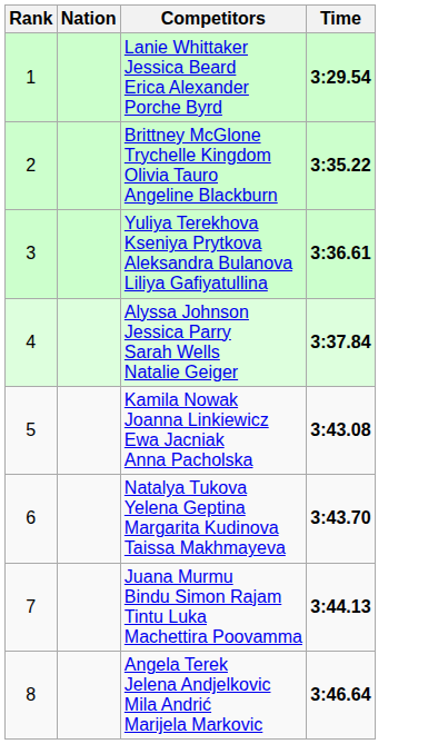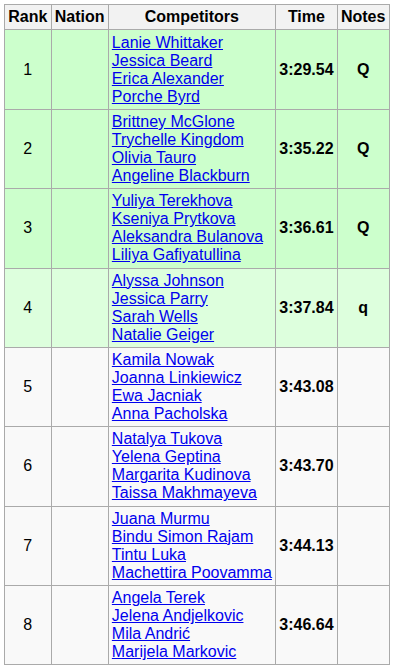 <table class="wikitable sortable" style="text-align:center">
 <tr>
 <th>Rank</th>
 <th>Nation</th>
 <th>Competitors</th>
 <th>Time</th>
+<th>Notes</th>
 </tr>
 <tr bgcolor=ccffcc>
 <td>1</td>
 <td align=left></td>
 <td align=left><a href='#'>Lanie Whittaker</a><br><a href='#'>Jessica Beard</a><br><a href='#'>Erica Alexander</a><br><a href='#'>Porche Byrd</a></td>
 <td><strong>3:29.54</strong></td>
+<td><strong>Q</strong></td>
 </tr>
 <tr bgcolor=ccffcc>
 <td>2</td>
 <td align=left></td>
 <td align=left><a href='#'>Brittney McGlone</a><br><a href='#'>Trychelle Kingdom</a><br><a href='#'>Olivia Tauro</a><br><a href='#'>Angeline Blackburn</a></td>
 <td><strong>3:35.22</strong></td>
+<td><strong>Q</strong></td>
 </tr>
 <tr bgcolor=ccffcc>
 <td>3</td>
 <td align=left></td>
 <td align=left><a href='#'>Yuliya Terekhova</a><br><a href='#'>Kseniya Prytkova</a><br><a href='#'>Aleksandra Bulanova</a><br><a href='#'>Liliya Gafiyatullina</a></td>
 <td><strong>3:36.61</strong></td>
+<td><strong>Q</strong></td>
 </tr>
 <tr bgcolor=ddffdd>
 <td>4</td>
 <td align=left></td>
 <td align=left><a href='#'>Alyssa Johnson</a><br><a href='#'>Jessica Parry</a><br><a href='#'>Sarah Wells</a><br><a href='#'>Natalie Geiger</a></td>
 <td><strong>3:37.84</strong></td>
+<td><strong>q</strong></td>
 </tr>
 <tr>
 <td>5</td>
 <td align=left></td>
 <td align=left><a href='#'>Kamila Nowak</a><br><a href='#'>Joanna Linkiewicz</a><br><a href='#'>Ewa Jacniak</a><br><a href='#'>Anna Pacholska</a></td>
 <td><strong>3:43.08</strong></td>
+<td></td>
 </tr>
 <tr>
 <td>6</td>
 <td align=left></td>
 <td align=left><a href='#'>Natalya Tukova</a><br><a href='#'>Yelena Geptina</a><br><a href='#'>Margarita Kudinova</a><br><a href='#'>Taissa Makhmayeva</a></td>
 <td><strong>3:43.70</strong></td>
+<td></td>
 </tr>
 <tr>
 <td>7</td>
 <td align=left></td>
 <td align=left><a href='#'>Juana Murmu</a><br><a href='#'>Bindu Simon Rajam</a><br><a href='#'>Tintu Luka</a><br><a href='#'>Machettira Poovamma</a></td>
 <td><strong>3:44.13</strong></td>
+<td></td>
 </tr>
 <tr>
 <td>8</td>
 <td align=left></td>
 <td align=left><a href='#'>Angela Terek</a><br><a href='#'>Jelena Andjelkovic</a><br><a href='#'>Mila Andrić</a><br><a href='#'>Marijela Markovic</a></td>
 <td><strong>3:46.64</strong></td>
+<td></td>
 </tr>
 </table>
